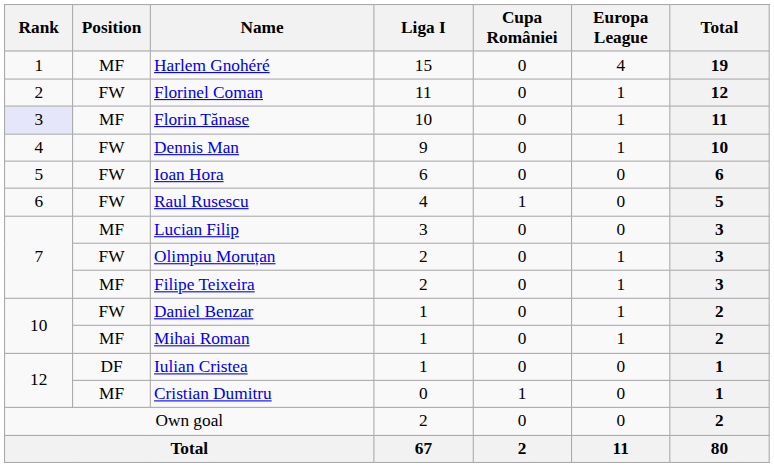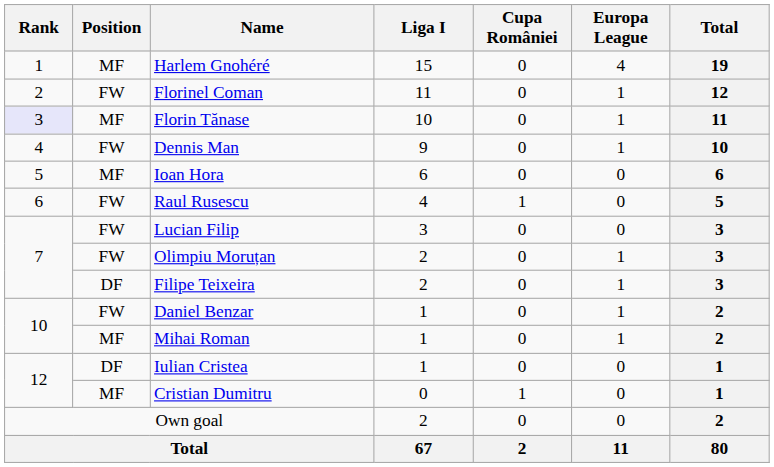 <table class="wikitable" style="text-align:center;">
 <tr>
 <th style="width:56px;">Rank</th>
 <th style="width:64px;">Position</th>
 <th style="width:200px;">Name</th>
 <th style="width:84px;">Liga I</th>
 <th style="width:84px;">Cupa României</th>
 <th style="width:84px;">Europa League</th>
 <th style="width:84px;">Total</th>
 </tr>
 <tr>
 <td>1</td>
 <td>MF</td>
 <td align="left"> <a href='#'>Harlem Gnohéré</a></td>
 <td>15</td>
 <td>0</td>
 <td>4</td>
 <th>19</th>
 </tr>
 <tr>
 <td>2</td>
 <td>FW</td>
 <td align="left"> <a href='#'>Florinel Coman</a></td>
 <td>11</td>
 <td>0</td>
 <td>1</td>
 <th>12</th>
 </tr>
 <tr>
 <td style="background: lavender;">3</td>
 <td>MF</td>
 <td align="left"> <a href='#'>Florin Tănase</a></td>
 <td>10</td>
 <td>0</td>
 <td>1</td>
 <th>11</th>
 </tr>
 <tr>
 <td>4</td>
 <td>FW</td>
 <td align="left"> <a href='#'>Dennis Man</a></td>
 <td>9</td>
 <td>0</td>
 <td>1</td>
 <th>10</th>
 </tr>
 <tr>
 <td>5</td>
-<td>FW</td>
+<td>MF</td>
 <td align="left"> <a href='#'>Ioan Hora</a></td>
 <td>6</td>
 <td>0</td>
 <td>0</td>
 <th>6</th>
 </tr>
 <tr>
 <td>6</td>
 <td>FW</td>
 <td align="left"> <a href='#'>Raul Rusescu</a></td>
 <td>4</td>
 <td>1</td>
 <td>0</td>
 <th>5</th>
 </tr>
 <tr>
 <td rowspan="3">7</td>
-<td>MF</td>
+<td>FW</td>
 <td align="left"> <a href='#'>Lucian Filip</a></td>
 <td>3</td>
 <td>0</td>
 <td>0</td>
 <th>3</th>
 </tr>
 <tr>
 <td>FW</td>
 <td align="left"> <a href='#'>Olimpiu Moruțan</a></td>
 <td>2</td>
 <td>0</td>
 <td>1</td>
 <th>3</th>
 </tr>
 <tr>
-<td>MF</td>
+<td>DF</td>
 <td align="left"> <a href='#'>Filipe Teixeira</a></td>
 <td>2</td>
 <td>0</td>
 <td>1</td>
 <th>3</th>
 </tr>
 <tr>
 <td rowspan="2">10</td>
 <td>FW</td>
 <td align="left"> <a href='#'>Daniel Benzar</a></td>
 <td>1</td>
 <td>0</td>
 <td>1</td>
 <th>2</th>
 </tr>
 <tr>
 <td>MF</td>
 <td align="left"> <a href='#'>Mihai Roman</a></td>
 <td>1</td>
 <td>0</td>
 <td>1</td>
 <th>2</th>
 </tr>
 <tr>
 <td rowspan="2">12</td>
 <td>DF</td>
 <td align="left"> <a href='#'>Iulian Cristea</a></td>
 <td>1</td>
 <td>0</td>
 <td>0</td>
 <th>1</th>
 </tr>
 <tr>
 <td>MF</td>
 <td align="left"> <a href='#'>Cristian Dumitru</a></td>
 <td>0</td>
 <td>1</td>
 <td>0</td>
 <th>1</th>
 </tr>
 <tr>
 <td colspan="3">Own goal</td>
 <td>2</td>
 <td>0</td>
 <td>0</td>
 <th>2</th>
 </tr>
 <tr>
 <th colspan="3">Total</th>
 <th>67</th>
 <th>2</th>
 <th>11</th>
 <th>80</th>
 </tr>
 </table>
